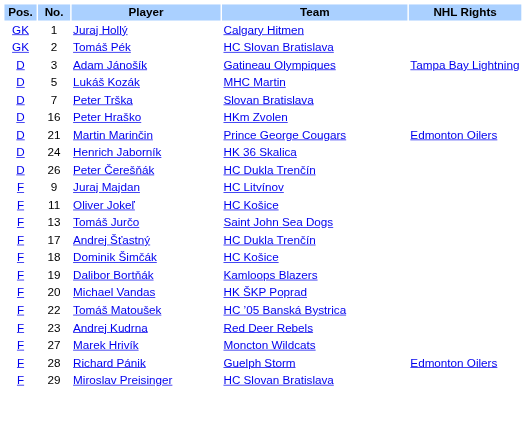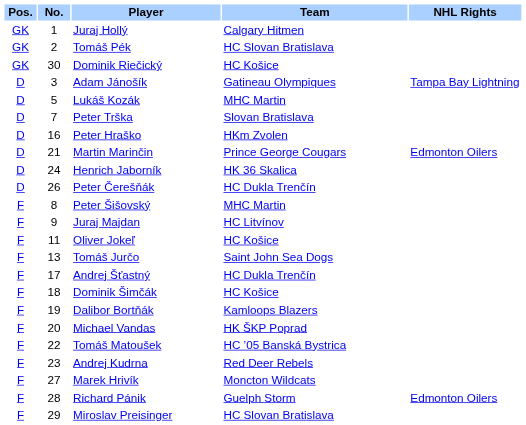 <table border="0" cellspacing="2" cellpadding="2">
 <tr bgcolor=AAD0FF>
 <th width=40>Pos.</th>
 <th width=40>No.</th>
 <th width=200>Player</th>
 <th width=250>Team</th>
 <th width=150>NHL Rights</th>
 </tr>
 <tr>
 <td style="text-align:center;"><a href='#'>GK</a></td>
 <td style="text-align:center;">1</td>
 <td><a href='#'>Juraj Hollý</a></td>
 <td> <a href='#'>Calgary Hitmen</a></td>
 <td></td>
 </tr>
 <tr>
 <td style="text-align:center;"><a href='#'>GK</a></td>
 <td style="text-align:center;">2</td>
 <td><a href='#'>Tomáš Pék</a></td>
 <td> <a href='#'>HC Slovan Bratislava</a></td>
+<td></td>
+</tr>
+<tr>
+<td style="text-align:center;"><a href='#'>GK</a></td>
+<td style="text-align:center;">30</td>
+<td><a href='#'>Dominik Riečický</a></td>
+<td> <a href='#'>HC Košice</a></td>
 <td></td>
 </tr>
 <tr>
 <td style="text-align:center;"><a href='#'>D</a></td>
 <td style="text-align:center;">3</td>
 <td><a href='#'>Adam Jánošík</a></td>
 <td> <a href='#'>Gatineau Olympiques</a></td>
 <td><a href='#'>Tampa Bay Lightning</a></td>
 </tr>
 <tr>
 <td style="text-align:center;"><a href='#'>D</a></td>
 <td style="text-align:center;">5</td>
 <td><a href='#'>Lukáš Kozák</a></td>
 <td> <a href='#'>MHC Martin</a></td>
 <td></td>
 </tr>
 <tr>
 <td style="text-align:center;"><a href='#'>D</a></td>
 <td style="text-align:center;">7</td>
 <td><a href='#'>Peter Trška</a></td>
 <td> <a href='#'>Slovan Bratislava</a></td>
 <td></td>
 </tr>
 <tr>
 <td style="text-align:center;"><a href='#'>D</a></td>
 <td style="text-align:center;">16</td>
 <td><a href='#'>Peter Hraško</a></td>
 <td> <a href='#'>HKm Zvolen</a></td>
 <td></td>
 </tr>
 <tr>
 <td style="text-align:center;"><a href='#'>D</a></td>
 <td style="text-align:center;">21</td>
 <td><a href='#'>Martin Marinčin</a></td>
 <td> <a href='#'>Prince George Cougars</a></td>
 <td><a href='#'>Edmonton Oilers</a></td>
 </tr>
 <tr>
 <td style="text-align:center;"><a href='#'>D</a></td>
 <td style="text-align:center;">24</td>
 <td><a href='#'>Henrich Jaborník</a></td>
 <td> <a href='#'>HK 36 Skalica</a></td>
 <td></td>
 </tr>
 <tr>
 <td style="text-align:center;"><a href='#'>D</a></td>
 <td style="text-align:center;">26</td>
 <td><a href='#'>Peter Čerešňák</a></td>
 <td> <a href='#'>HC Dukla Trenčín</a></td>
+<td></td>
+</tr>
+<tr>
+<td style="text-align:center;"><a href='#'>F</a></td>
+<td style="text-align:center;">8</td>
+<td><a href='#'>Peter Šišovský</a></td>
+<td> <a href='#'>MHC Martin</a></td>
 <td></td>
 </tr>
 <tr>
 <td style="text-align:center;"><a href='#'>F</a></td>
 <td style="text-align:center;">9</td>
 <td><a href='#'>Juraj Majdan</a></td>
 <td> <a href='#'>HC Litvínov</a></td>
 <td></td>
 </tr>
 <tr>
 <td style="text-align:center;"><a href='#'>F</a></td>
 <td style="text-align:center;">11</td>
 <td><a href='#'>Oliver Jokeľ</a></td>
 <td> <a href='#'>HC Košice</a></td>
 <td></td>
 </tr>
 <tr>
 <td style="text-align:center;"><a href='#'>F</a></td>
 <td style="text-align:center;">13</td>
 <td><a href='#'>Tomáš Jurčo</a></td>
 <td> <a href='#'>Saint John Sea Dogs</a></td>
 <td></td>
 </tr>
 <tr>
 <td style="text-align:center;"><a href='#'>F</a></td>
 <td style="text-align:center;">17</td>
 <td><a href='#'>Andrej Šťastný</a></td>
 <td> <a href='#'>HC Dukla Trenčín</a></td>
 <td></td>
 </tr>
 <tr>
 <td style="text-align:center;"><a href='#'>F</a></td>
 <td style="text-align:center;">18</td>
 <td><a href='#'>Dominik Šimčák</a></td>
 <td> <a href='#'>HC Košice</a></td>
 <td></td>
 </tr>
 <tr>
 <td style="text-align:center;"><a href='#'>F</a></td>
 <td style="text-align:center;">19</td>
 <td><a href='#'>Dalibor Bortňák</a></td>
 <td> <a href='#'>Kamloops Blazers</a></td>
 <td></td>
 </tr>
 <tr>
 <td style="text-align:center;"><a href='#'>F</a></td>
 <td style="text-align:center;">20</td>
 <td><a href='#'>Michael Vandas</a></td>
 <td> <a href='#'>HK ŠKP Poprad</a></td>
 <td></td>
 </tr>
 <tr>
 <td style="text-align:center;"><a href='#'>F</a></td>
 <td style="text-align:center;">22</td>
 <td><a href='#'>Tomáš Matoušek</a></td>
 <td> <a href='#'>HC ’05 Banská Bystrica</a></td>
 <td></td>
 </tr>
 <tr>
 <td style="text-align:center;"><a href='#'>F</a></td>
 <td style="text-align:center;">23</td>
 <td><a href='#'>Andrej Kudrna</a></td>
 <td> <a href='#'>Red Deer Rebels</a></td>
 <td></td>
 </tr>
 <tr>
 <td style="text-align:center;"><a href='#'>F</a></td>
 <td style="text-align:center;">27</td>
 <td><a href='#'>Marek Hrivík</a></td>
 <td> <a href='#'>Moncton Wildcats</a></td>
 <td></td>
 </tr>
 <tr>
 <td style="text-align:center;"><a href='#'>F</a></td>
 <td style="text-align:center;">28</td>
 <td><a href='#'>Richard Pánik</a></td>
 <td> <a href='#'>Guelph Storm</a></td>
 <td><a href='#'>Edmonton Oilers</a></td>
 </tr>
 <tr>
 <td style="text-align:center;"><a href='#'>F</a></td>
 <td style="text-align:center;">29</td>
 <td><a href='#'>Miroslav Preisinger</a></td>
 <td> <a href='#'>HC Slovan Bratislava</a></td>
 <td></td>
 </tr>
 </table>
